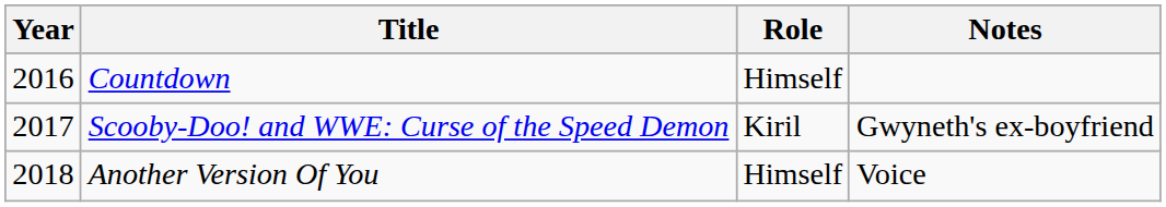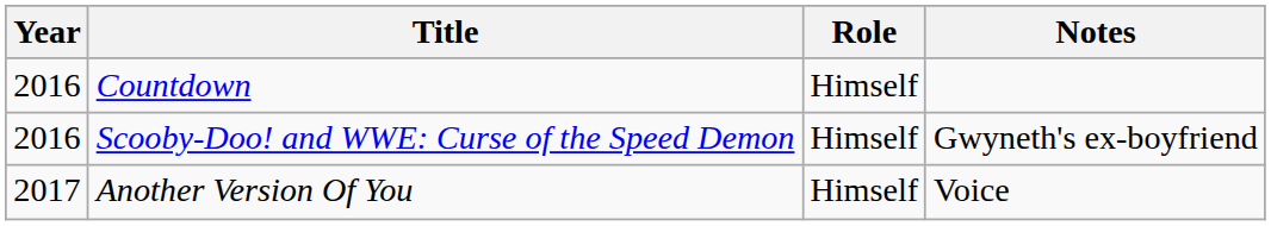 <table class="wikitable sortable">
 <tr>
 <th>Year</th>
 <th>Title</th>
 <th>Role</th>
 <th class="unsortable">Notes</th>
 </tr>
 <tr>
 <td>2016</td>
 <td><em><a href='#'>Countdown</a></em></td>
 <td>Himself</td>
 <td></td>
 </tr>
 <tr>
-<td>2017</td>
+<td>2016</td>
 <td><em><a href='#'>Scooby-Doo! and WWE: Curse of the Speed Demon</a></em></td>
-<td>Kiril</td>
+<td>Himself</td>
 <td>Gwyneth's ex-boyfriend</td>
 </tr>
 <tr>
-<td>2018</td>
+<td>2017</td>
 <td><em>Another Version Of You</em></td>
 <td>Himself</td>
 <td>Voice</td>
 </tr>
 </table>
